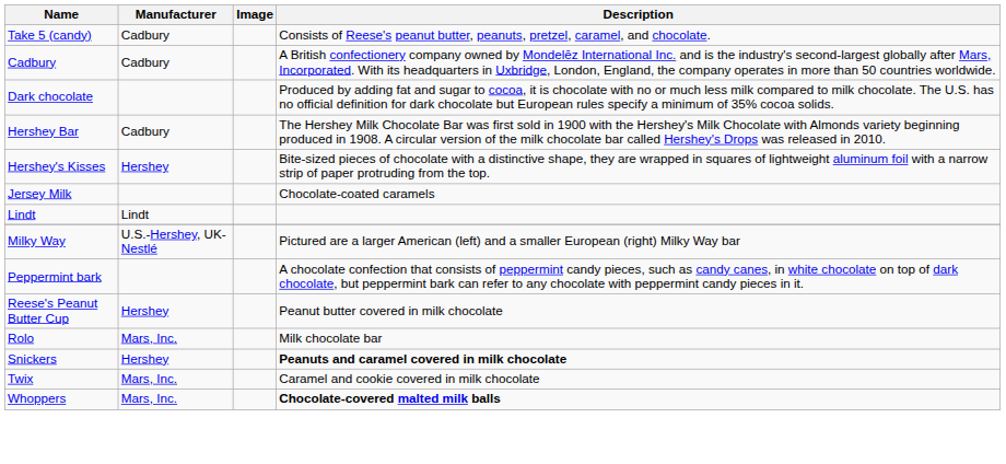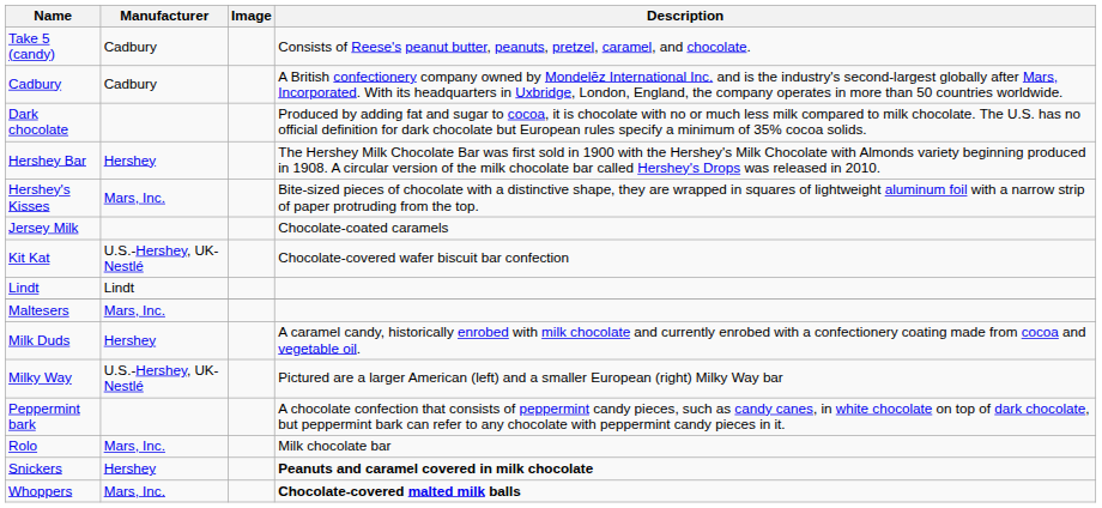 <table class="wikitable sortable">
 <tr>
 <th>Name</th>
 <th>Manufacturer</th>
 <th class="unsortable">Image</th>
 <th>Description</th>
 </tr>
 <tr>
 <td><a href='#'>Take 5 (candy)</a></td>
 <td>Cadbury</td>
 <td></td>
 <td>Consists of <a href='#'>Reese's</a> <a href='#'>peanut butter</a>, <a href='#'>peanuts</a>, <a href='#'>pretzel</a>, <a href='#'>caramel</a>, and <a href='#'>chocolate</a>.</td>
 </tr>
 <tr>
 <td><a href='#'>Cadbury</a></td>
 <td>Cadbury</td>
 <td></td>
 <td>A British <a href='#'>confectionery</a> company owned by <a href='#'>Mondelēz International Inc.</a> and is the industry's second-largest globally after <a href='#'>Mars, Incorporated</a>. With its headquarters in <a href='#'>Uxbridge</a>, London, England, the company operates in more than 50 countries worldwide.</td>
 </tr>
 <tr>
 <td><a href='#'>Dark chocolate</a></td>
 <td></td>
 <td></td>
 <td>Produced by adding fat and sugar to <a href='#'>cocoa</a>, it is chocolate with no or much less milk compared to milk chocolate. The U.S. has no official definition for dark chocolate but European rules specify a minimum of 35% cocoa solids.</td>
 </tr>
 <tr>
 <td><a href='#'>Hershey Bar</a></td>
-<td>Cadbury</td>
+<td><a href='#'>Hershey</a></td>
 <td></td>
 <td>The Hershey Milk Chocolate Bar was first sold in 1900 with the Hershey's Milk Chocolate with Almonds variety beginning produced in 1908. A circular version of the milk chocolate bar called <a href='#'>Hershey's Drops</a> was released in 2010.</td>
 </tr>
 <tr>
 <td><a href='#'>Hershey's Kisses</a></td>
-<td><a href='#'>Hershey</a></td>
+<td><a href='#'>Mars, Inc.</a></td>
 <td></td>
 <td>Bite-sized pieces of chocolate with a distinctive shape, they are wrapped in squares of lightweight <a href='#'>aluminum foil</a> with a narrow strip of paper protruding from the top.</td>
 </tr>
 <tr>
 <td><a href='#'>Jersey Milk</a></td>
 <td></td>
 <td></td>
 <td>Chocolate-coated caramels</td>
 </tr>
 <tr>
+<td><a href='#'>Kit Kat</a></td>
+<td>U.S.-<a href='#'>Hershey</a>, UK-<a href='#'>Nestlé</a></td>
+<td></td>
+<td>Chocolate-covered wafer biscuit bar confection</td>
+</tr>
+<tr>
 <td><a href='#'>Lindt</a></td>
 <td>Lindt</td>
 <td></td>
 <td></td>
 </tr>
 <tr>
+</tr>
+<tr>
+<td><a href='#'>Maltesers</a></td>
+<td><a href='#'>Mars, Inc.</a></td>
+<td></td>
+<td></td>
+</tr>
+<tr>
+<td><a href='#'>Milk Duds</a></td>
+<td><a href='#'>Hershey</a></td>
+<td></td>
+<td>A caramel candy, historically <a href='#'>enrobed</a> with <a href='#'>milk chocolate</a> and currently enrobed with a confectionery coating made from <a href='#'>cocoa</a> and <a href='#'>vegetable oil</a>.</td>
 </tr>
 <tr>
 <td><a href='#'>Milky Way</a></td>
 <td>U.S.-<a href='#'>Hershey</a>, UK-<a href='#'>Nestlé</a></td>
 <td></td>
 <td>Pictured are a larger American (left) and a smaller European (right) Milky Way bar</td>
 </tr>
 <tr>
 <td><a href='#'>Peppermint bark</a></td>
 <td></td>
 <td></td>
 <td>A chocolate confection that consists of <a href='#'>peppermint</a> candy pieces, such as <a href='#'>candy canes</a>, in <a href='#'>white chocolate</a> on top of <a href='#'>dark chocolate</a>, but peppermint bark can refer to any chocolate with peppermint candy pieces in it.</td>
 </tr>
 <tr>
-<td><a href='#'>Reese's Peanut Butter Cup</a></td>
-<td><a href='#'>Hershey</a></td>
-<td></td>
-<td>Peanut butter covered in milk chocolate</td>
-</tr>
-<tr>
 <td><a href='#'>Rolo</a></td>
 <td><a href='#'>Mars, Inc.</a></td>
 <td></td>
 <td>Milk chocolate bar</td>
 </tr>
 <tr>
 <td><a href='#'>Snickers</a></td>
 <td><a href='#'>Hershey</a></td>
 <td></td>
 <td><strong>Peanuts and caramel covered in milk chocolate</strong></td>
 </tr>
 <tr>
-<td><a href='#'>Twix</a></td>
-<td><a href='#'>Mars, Inc.</a></td>
-<td></td>
-<td>Caramel and cookie covered in milk chocolate</td>
-</tr>
-<tr>
 <td><a href='#'>Whoppers</a></td>
 <td><a href='#'>Mars, Inc.</a></td>
 <td></td>
 <td><strong>Chocolate-covered <a href='#'>malted milk</a> balls</strong></td>
 </tr>
 </table>
